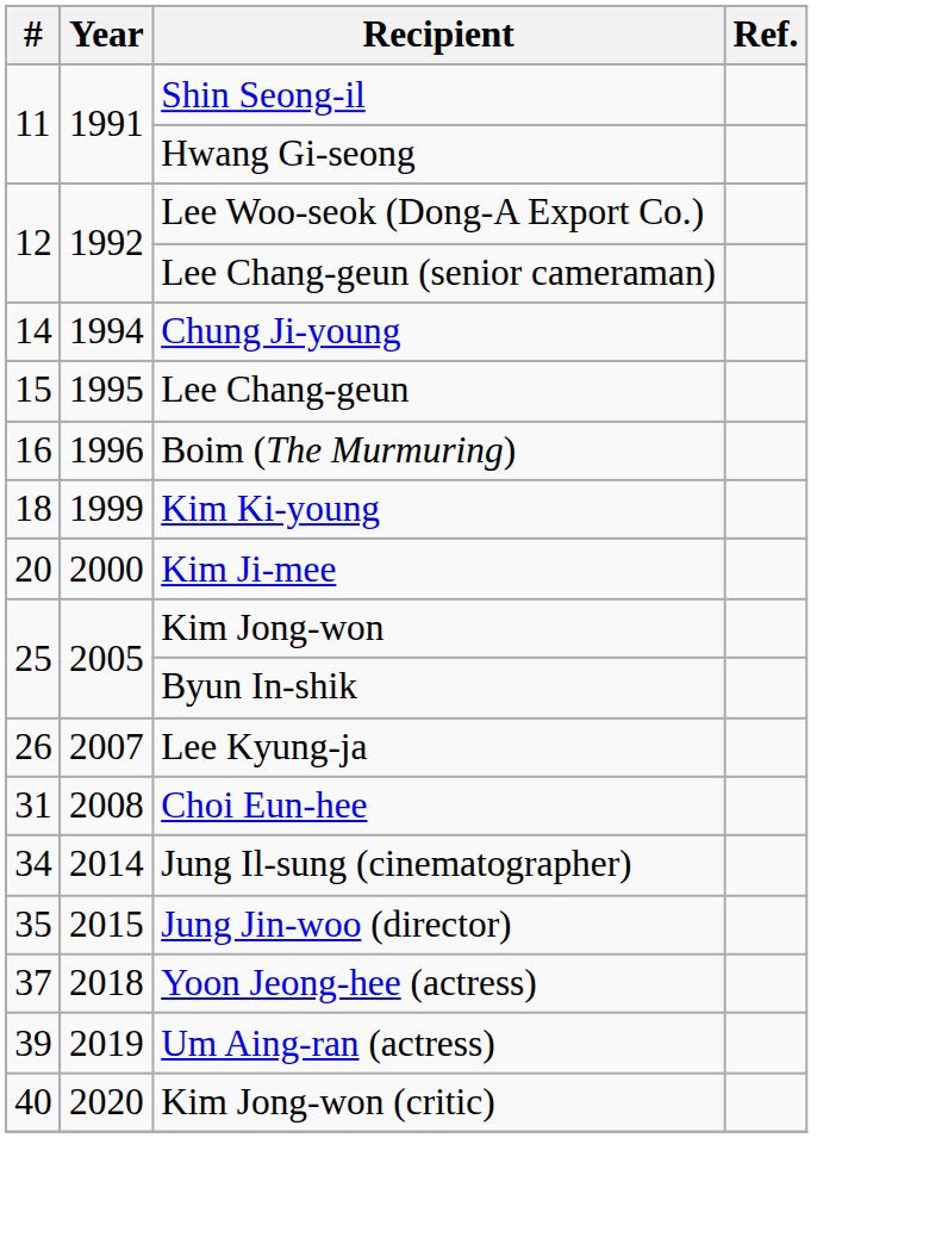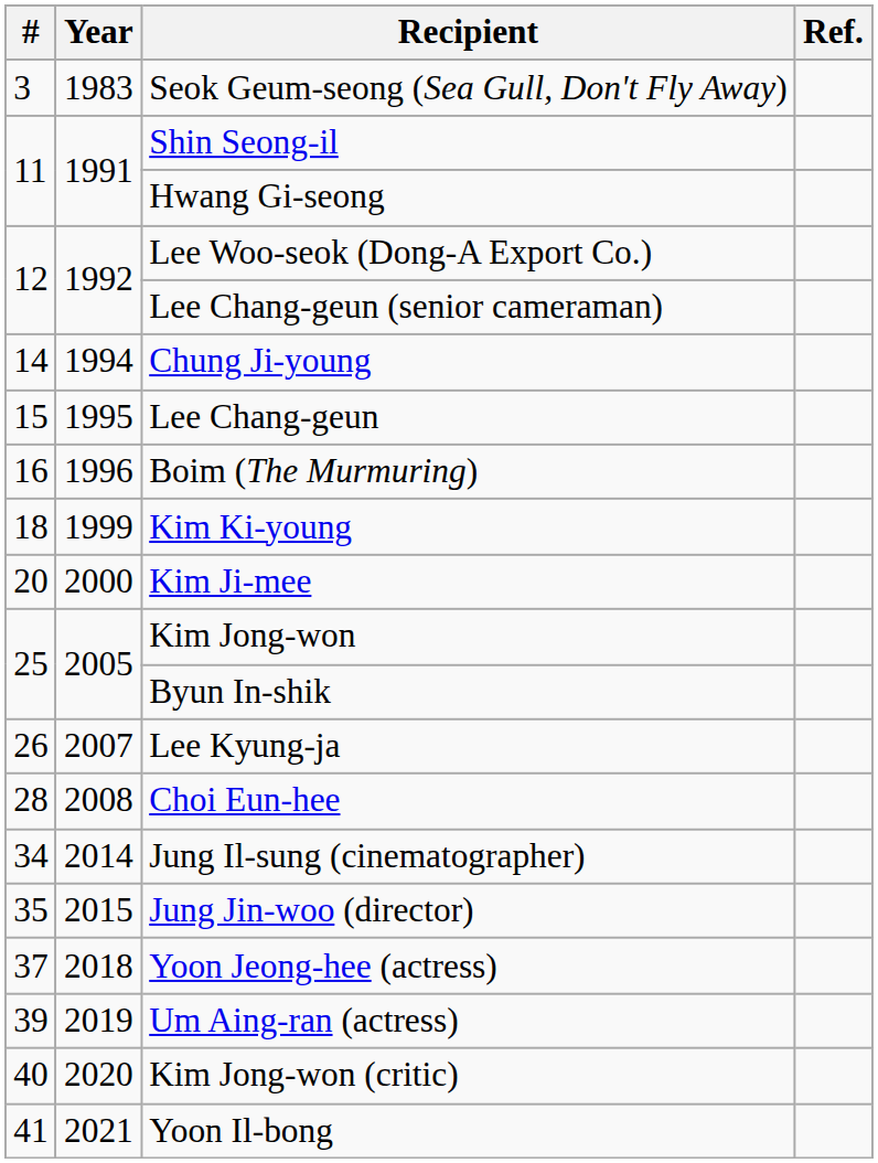 <table class="wikitable">
 <tr>
 <th>#</th>
 <th>Year</th>
 <th>Recipient</th>
 <th>Ref.</th>
+</tr>
+<tr>
+<td>3</td>
+<td>1983</td>
+<td>Seok Geum-seong (<em>Sea Gull, Don't Fly Away</em>)</td>
+<td></td>
 </tr>
 <tr>
 <td rowspan=2>11</td>
 <td rowspan=2>1991</td>
 <td><a href='#'>Shin Seong-il</a></td>
 <td></td>
 </tr>
 <tr>
 <td>Hwang Gi-seong</td>
 <td></td>
 </tr>
 <tr>
 <td rowspan=2>12</td>
 <td rowspan=2>1992</td>
 <td>Lee Woo-seok (Dong-A Export Co.)</td>
 <td></td>
 </tr>
 <tr>
 <td>Lee Chang-geun (senior cameraman)</td>
 <td></td>
 </tr>
 <tr>
 <td>14</td>
 <td>1994</td>
 <td><a href='#'>Chung Ji-young</a></td>
 <td></td>
 </tr>
 <tr>
 <td>15</td>
 <td>1995</td>
 <td>Lee Chang-geun</td>
 <td></td>
 </tr>
 <tr>
 <td>16</td>
 <td>1996</td>
 <td>Boim (<em>The Murmuring</em>)</td>
 <td></td>
 </tr>
 <tr>
 <td>18</td>
 <td>1999</td>
 <td><a href='#'>Kim Ki-young</a></td>
 <td></td>
 </tr>
 <tr>
 <td>20</td>
 <td>2000</td>
 <td><a href='#'>Kim Ji-mee</a></td>
 <td></td>
 </tr>
 <tr>
 <td rowspan=2>25</td>
 <td rowspan=2>2005</td>
 <td>Kim Jong-won</td>
 <td></td>
 </tr>
 <tr>
 <td>Byun In-shik</td>
 <td></td>
 </tr>
 <tr>
 <td>26</td>
 <td>2007</td>
 <td>Lee Kyung-ja</td>
 <td></td>
 </tr>
 <tr>
-<td>31</td>
+<td>28</td>
 <td>2008</td>
 <td><a href='#'>Choi Eun-hee</a></td>
 <td></td>
 </tr>
 <tr>
 <td>34</td>
 <td>2014</td>
 <td>Jung Il-sung (cinematographer)</td>
 <td></td>
 </tr>
 <tr>
 <td>35</td>
 <td>2015</td>
 <td><a href='#'>Jung Jin-woo</a> (director)</td>
 <td></td>
 </tr>
 <tr>
 <td>37</td>
 <td>2018</td>
 <td><a href='#'>Yoon Jeong-hee</a> (actress)</td>
 <td></td>
 </tr>
 <tr>
 <td>39</td>
 <td>2019</td>
 <td><a href='#'>Um Aing-ran</a> (actress)</td>
 <td></td>
 </tr>
 <tr>
 <td>40</td>
 <td>2020</td>
 <td>Kim Jong-won (critic)</td>
 <td></td>
 </tr>
 <tr>
+<td>41</td>
+<td>2021</td>
+<td>Yoon Il-bong</td>
+<td></td>
+</tr>
+<tr>
 </tr>
 </table>
